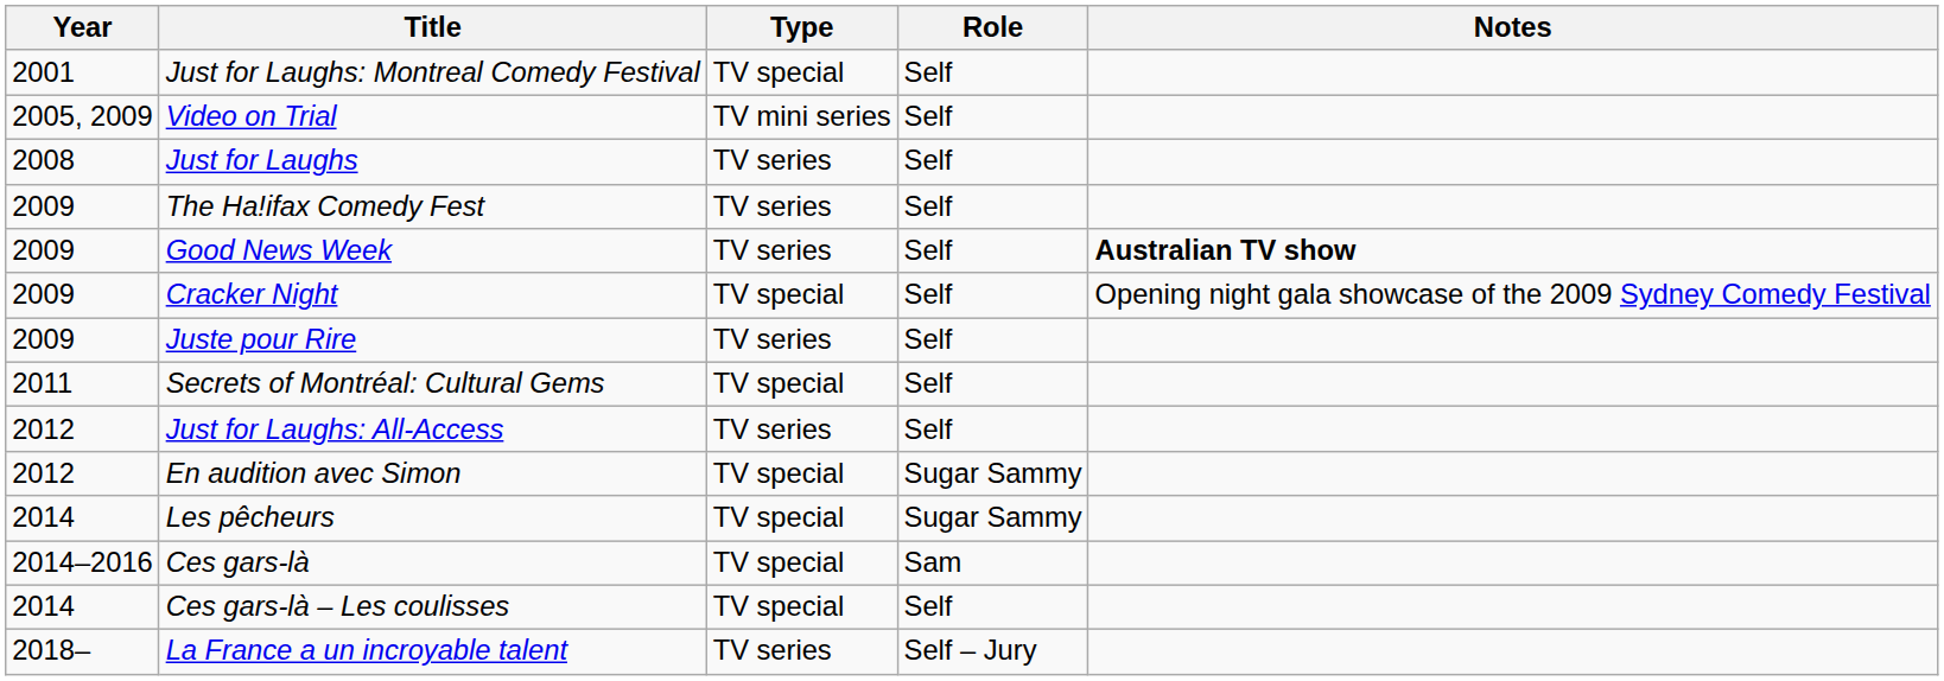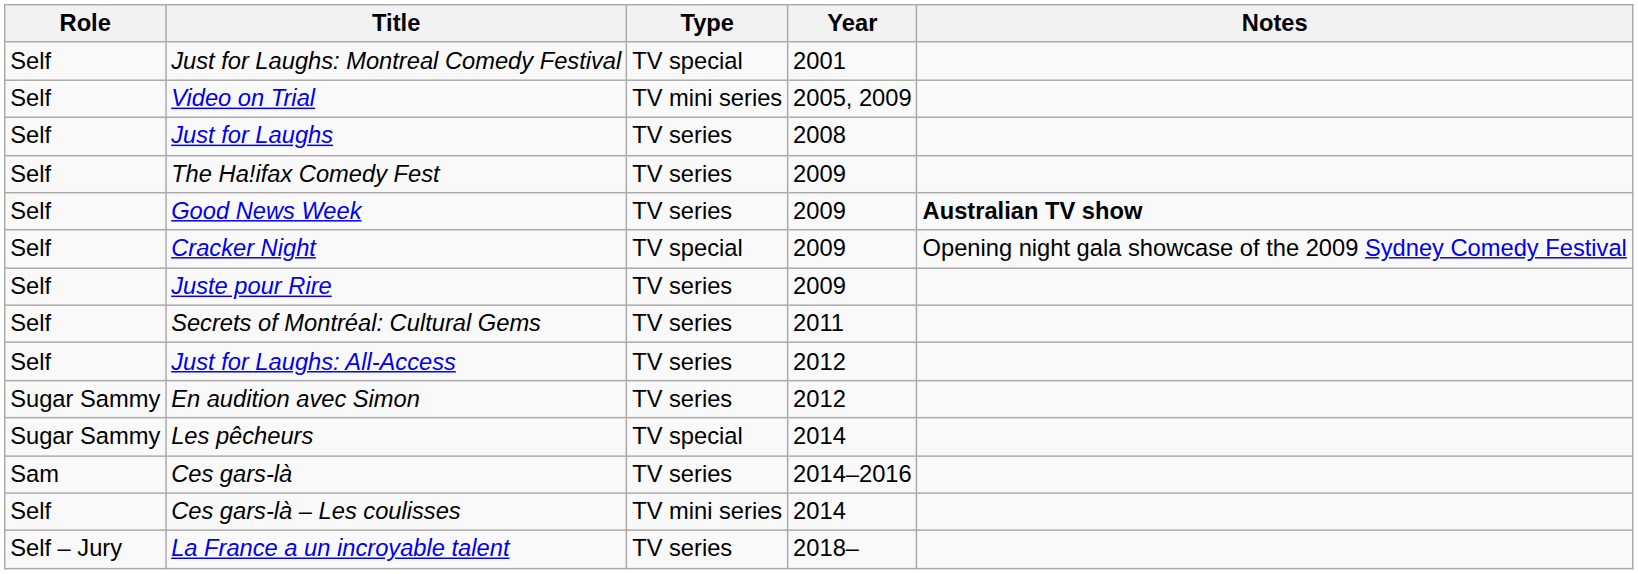 <table class="wikitable">
 <tr>
-<th>Year</th>
+<th>Role</th>
 <th>Title</th>
 <th>Type</th>
-<th>Role</th>
+<th>Year</th>
 <th>Notes</th>
 </tr>
 <tr>
-<td>2001</td>
+<td>Self</td>
 <td><em>Just for Laughs: Montreal Comedy Festival</em></td>
 <td>TV special</td>
-<td>Self</td>
+<td>2001</td>
 <td></td>
 </tr>
 <tr>
-<td>2005, 2009</td>
+<td>Self</td>
 <td><em><a href='#'>Video on Trial</a></em></td>
 <td>TV mini series</td>
-<td>Self</td>
+<td>2005, 2009</td>
 <td></td>
 </tr>
 <tr>
-<td>2008</td>
+<td>Self</td>
 <td><em><a href='#'>Just for Laughs</a></em></td>
 <td>TV series</td>
-<td>Self</td>
+<td>2008</td>
 <td></td>
 </tr>
 <tr>
-<td>2009</td>
+<td>Self</td>
 <td><em>The Ha!ifax Comedy Fest</em></td>
 <td>TV series</td>
-<td>Self</td>
+<td>2009</td>
 <td></td>
 </tr>
 <tr>
-<td>2009</td>
+<td>Self</td>
 <td><em><a href='#'>Good News Week</a></em></td>
 <td>TV series</td>
-<td>Self</td>
+<td>2009</td>
 <td><strong>Australian TV show</strong></td>
 </tr>
 <tr>
-<td>2009</td>
+<td>Self</td>
 <td><em><a href='#'>Cracker Night</a></em></td>
 <td>TV special</td>
-<td>Self</td>
+<td>2009</td>
 <td>Opening night gala showcase of the 2009 <a href='#'>Sydney Comedy Festival</a></td>
 </tr>
 <tr>
-<td>2009</td>
+<td>Self</td>
 <td><em><a href='#'>Juste pour Rire</a></em></td>
 <td>TV series</td>
-<td>Self</td>
+<td>2009</td>
 <td></td>
 </tr>
 <tr>
+<td>Self</td>
+<td><em>Secrets of Montréal: Cultural Gems</em></td>
+<td>TV series</td>
 <td>2011</td>
-<td><em>Secrets of Montréal: Cultural Gems</em></td>
-<td>TV special</td>
-<td>Self</td>
 <td></td>
 </tr>
 <tr>
-<td>2012</td>
+<td>Self</td>
 <td><a href='#'><em>Just for Laughs: All-Access</em></a></td>
 <td>TV series</td>
-<td>Self</td>
+<td>2012</td>
 <td></td>
 </tr>
 <tr>
+<td>Sugar Sammy</td>
+<td><em>En audition avec Simon</em></td>
+<td>TV series</td>
 <td>2012</td>
-<td><em>En audition avec Simon</em></td>
-<td>TV special</td>
-<td>Sugar Sammy</td>
 <td></td>
 </tr>
 <tr>
-<td>2014</td>
+<td>Sugar Sammy</td>
 <td><em>Les pêcheurs</em></td>
 <td>TV special</td>
-<td>Sugar Sammy</td>
+<td>2014</td>
 <td></td>
 </tr>
 <tr>
+<td>Sam</td>
+<td><em>Ces gars-là</em></td>
+<td>TV series</td>
 <td>2014–2016</td>
-<td><em>Ces gars-là</em></td>
-<td>TV special</td>
-<td>Sam</td>
 <td></td>
 </tr>
 <tr>
+<td>Self</td>
+<td><em>Ces gars-là – Les coulisses</em></td>
+<td>TV mini series</td>
 <td>2014</td>
-<td><em>Ces gars-là – Les coulisses</em></td>
-<td>TV special</td>
-<td>Self</td>
 <td></td>
 </tr>
 <tr>
-<td>2018–</td>
+<td>Self – Jury</td>
 <td><em><a href='#'>La France a un incroyable talent</a></em></td>
 <td>TV series</td>
-<td>Self – Jury</td>
+<td>2018–</td>
 <td></td>
 </tr>
 </table>
